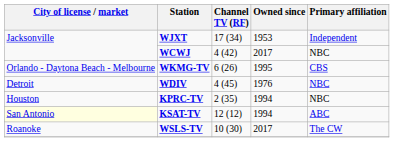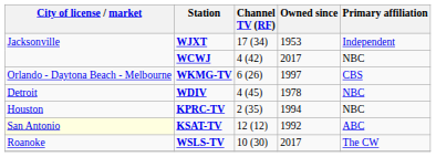 <table class="wikitable">
 <tr style="vertical-align: top; text-align: left;">
 <th><a href='#'>City of license</a> / <a href='#'>market</a></th>
 <th>Station</th>
 <th>Channel<br><a href='#'>TV</a> (<a href='#'>RF</a>)</th>
 <th>Owned since</th>
 <th>Primary affiliation</th>
 </tr>
 <tr style="vertical-align: top; text-align: left;">
 <td rowspan="2"><a href='#'>Jacksonville</a></td>
 <td><strong><a href='#'>WJXT</a></strong></td>
 <td>17 (34)</td>
 <td>1953</td>
 <td><a href='#'>Independent</a></td>
 </tr>
 <tr style="vertical-align: top; text-align: left;">
 <td><strong><a href='#'>WCWJ</a></strong></td>
 <td>4 (42)</td>
 <td>2017</td>
 <td>NBC</td>
 </tr>
 <tr style="vertical-align: top; text-align: left;">
 <td><a href='#'>Orlando - Daytona Beach - Melbourne</a></td>
 <td><strong><a href='#'>WKMG-TV</a></strong></td>
 <td>6 (26)</td>
-<td>1995</td>
+<td>1997</td>
 <td><a href='#'>CBS</a></td>
 </tr>
 <tr style="vertical-align: top; text-align: left;">
 <td><a href='#'>Detroit</a></td>
 <td><strong><a href='#'>WDIV</a></strong></td>
 <td>4 (45)</td>
-<td>1976</td>
+<td>1978</td>
 <td><a href='#'>NBC</a></td>
 </tr>
 <tr style="vertical-align: top; text-align: left;">
 <td><a href='#'>Houston</a></td>
 <td><strong><a href='#'>KPRC-TV</a></strong></td>
 <td>2 (35)</td>
 <td>1994</td>
 <td>NBC</td>
 </tr>
 <tr style="vertical-align: top; text-align: left;">
 <td style="background: lightyellow;"><a href='#'>San Antonio</a></td>
 <td><strong><a href='#'>KSAT-TV</a></strong></td>
 <td>12 (12)</td>
-<td>1994</td>
+<td>1992</td>
 <td><a href='#'>ABC</a></td>
 </tr>
 <tr style="vertical-align: top; text-align: left;">
 <td><a href='#'>Roanoke</a></td>
 <td><strong><a href='#'>WSLS-TV</a></strong></td>
 <td>10 (30)</td>
 <td>2017</td>
 <td><a href='#'>The CW</a></td>
 </tr>
 <tr style="vertical-align: top; text-align: left;">
 </tr>
 </table>
